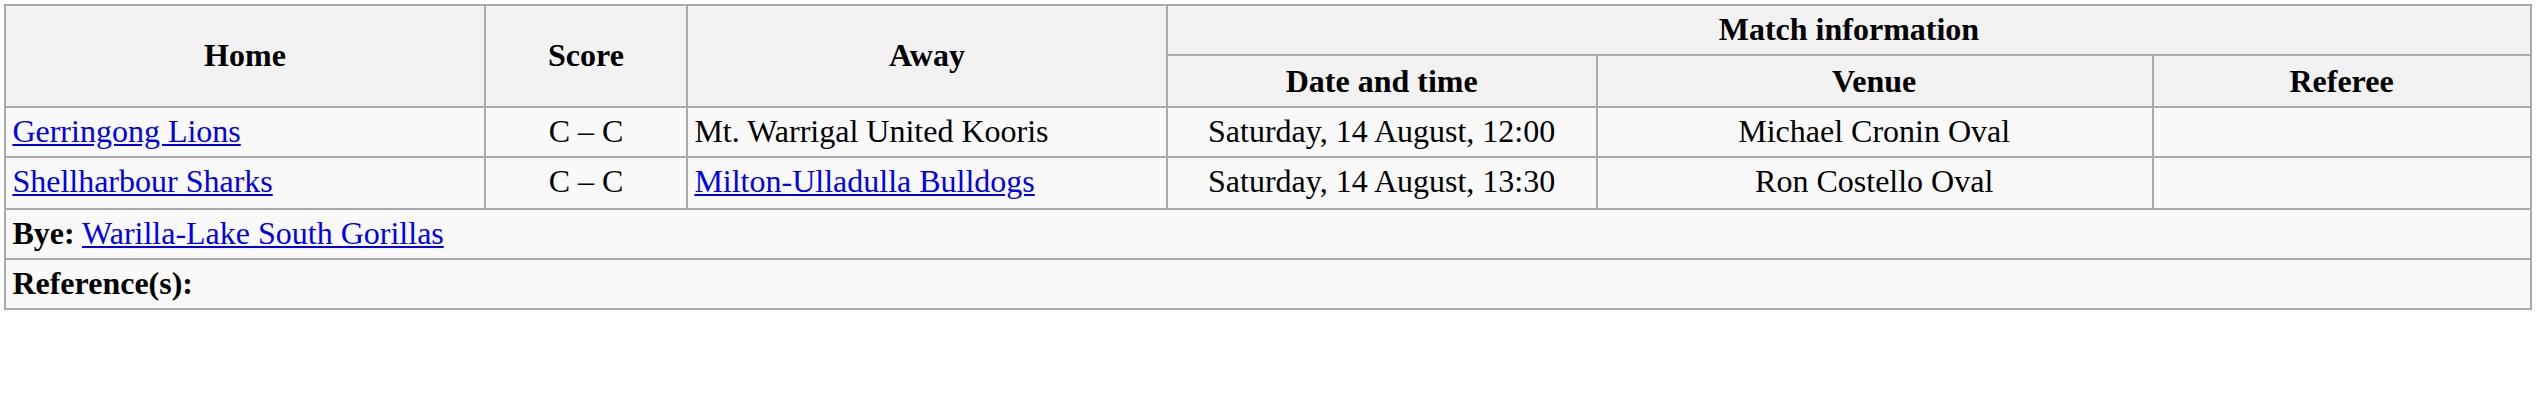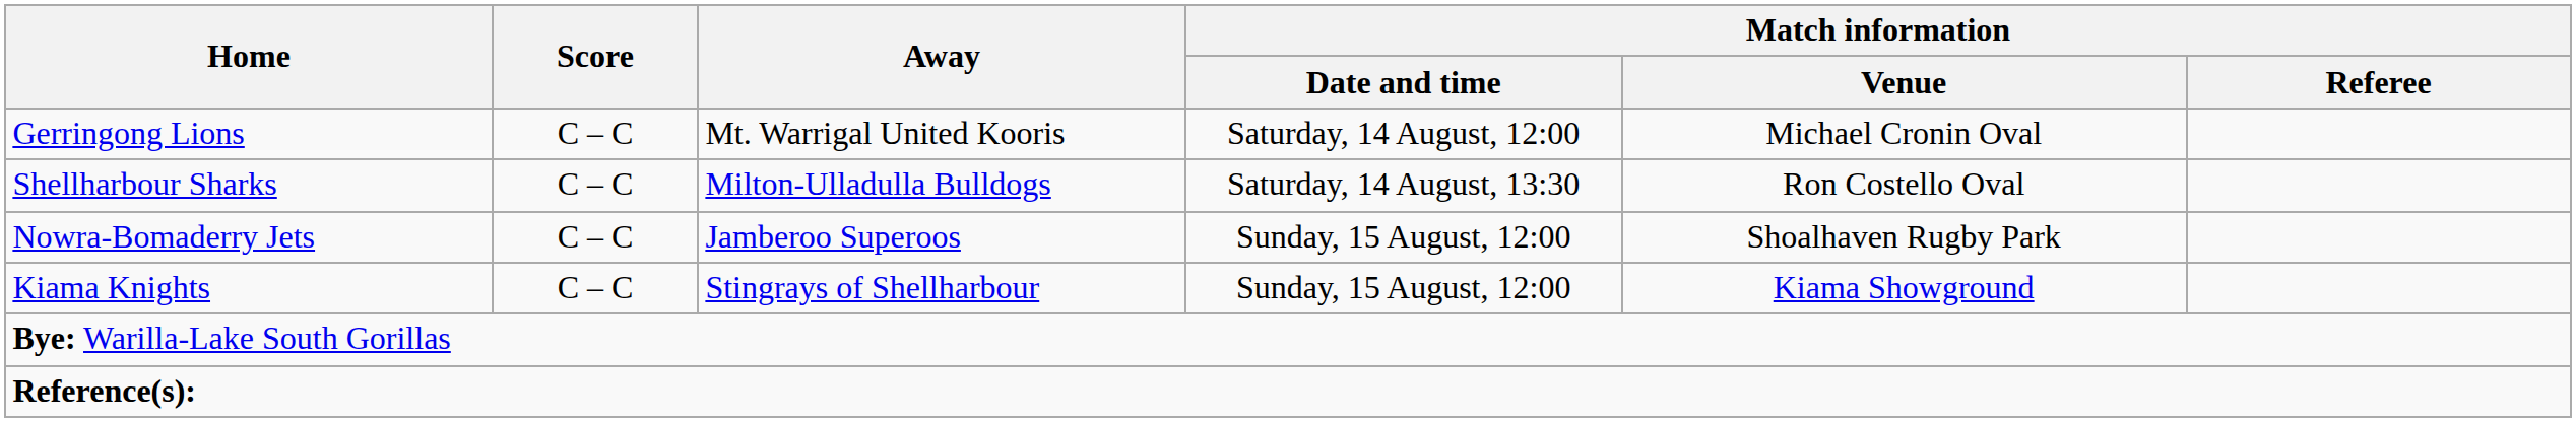 <table class="wikitable" width="100% text-align:center;">
 <tr>
 <th rowspan="2" width="19%">Home</th>
 <th rowspan="2" width="8%">Score</th>
 <th rowspan="2" width="19%">Away</th>
 <th colspan="3">Match information</th>
 </tr>
 <tr bgcolor="#CCCCCC">
 <th width="17%">Date and time</th>
 <th width="22%">Venue</th>
 <th>Referee</th>
 </tr>
 <tr>
 <td> <a href='#'>Gerringong Lions</a></td>
 <td style="text-align:center;">C – C</td>
 <td> Mt. Warrigal United Kooris</td>
 <td style="text-align:center;">Saturday, 14 August, 12:00</td>
 <td style="text-align:center;">Michael Cronin Oval</td>
 <td style="text-align:center;"></td>
 </tr>
 <tr>
 <td> <a href='#'>Shellharbour Sharks</a></td>
 <td style="text-align:center;">C – C</td>
 <td> <a href='#'>Milton-Ulladulla Bulldogs</a></td>
 <td style="text-align:center;">Saturday, 14 August, 13:30</td>
 <td style="text-align:center;">Ron Costello Oval</td>
 <td style="text-align:center;"></td>
 </tr>
 <tr>
+<td> <a href='#'>Nowra-Bomaderry Jets</a></td>
+<td style="text-align:center;">C – C</td>
+<td> <a href='#'>Jamberoo Superoos</a></td>
+<td style="text-align:center;">Sunday, 15 August, 12:00</td>
+<td style="text-align:center;">Shoalhaven Rugby Park</td>
+<td style="text-align:center;"></td>
+</tr>
+<tr>
+<td> <a href='#'>Kiama Knights</a></td>
+<td style="text-align:center;">C – C</td>
+<td> <a href='#'>Stingrays of Shellharbour</a></td>
+<td style="text-align:center;">Sunday, 15 August, 12:00</td>
+<td style="text-align:center;"><a href='#'>Kiama Showground</a></td>
+<td style="text-align:center;"></td>
+</tr>
+<tr>
 <td colspan="6" align="centre"><strong>Bye:</strong>  <a href='#'>Warilla-Lake South Gorillas</a></td>
 </tr>
 <tr>
 <td colspan="6"><strong>Reference(s):</strong></td>
 </tr>
 </table>
